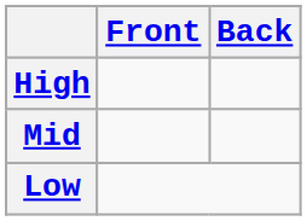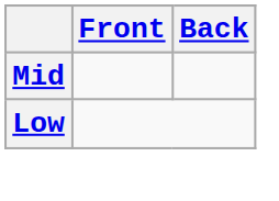 <table class="wikitable" style="text-align: center">
 <tr>
 <th></th>
 <th><a href='#'>Front</a></th>
 <th><a href='#'>Back</a></th>
-</tr>
-<tr>
-<th><a href='#'>High</a></th>
-<td> </td>
-<td></td>
 </tr>
 <tr>
 <th><a href='#'>Mid</a></th>
 <td> </td>
 <td> </td>
 </tr>
 <tr>
 <th><a href='#'>Low</a></th>
 <td colspan="2"> </td>
 </tr>
 </table>
